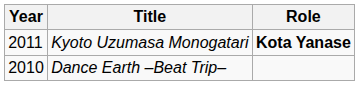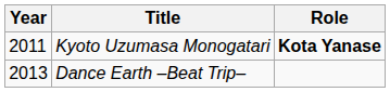 <table class="wikitable">
 <tr>
 <th>Year</th>
 <th>Title</th>
 <th>Role</th>
 </tr>
 <tr>
 <td>2011</td>
 <td><em>Kyoto Uzumasa Monogatari</em></td>
 <td><strong>Kota Yanase</strong></td>
 </tr>
 <tr>
-<td>2010</td>
+<td>2013</td>
 <td><em>Dance Earth –Beat Trip–</em></td>
 <td></td>
 </tr>
 </table>
